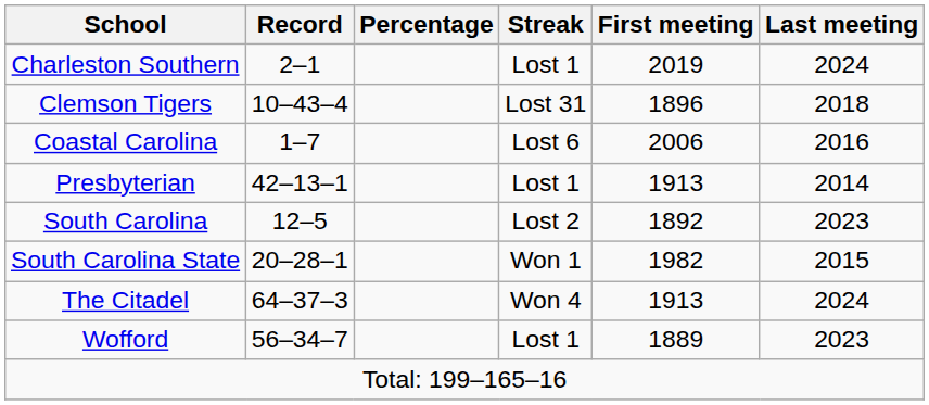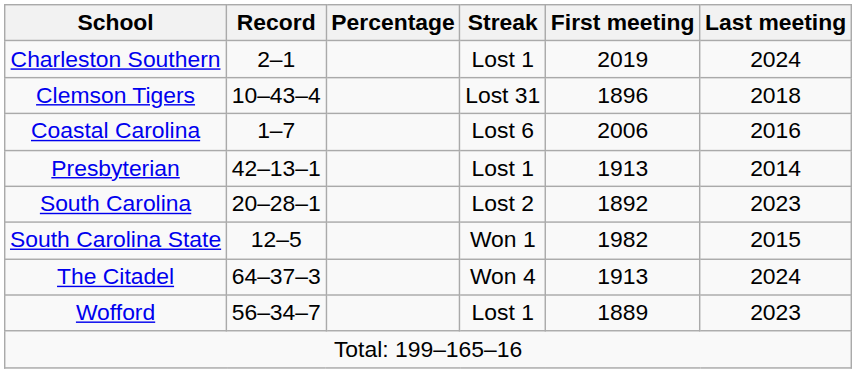 <table class="wikitable">
 <tr>
 <th>School</th>
 <th>Record</th>
 <th>Percentage</th>
 <th>Streak</th>
 <th>First meeting</th>
 <th>Last meeting</th>
 </tr>
 <tr align="center">
 <td><a href='#'>Charleston Southern</a></td>
 <td>2–1</td>
 <td></td>
 <td>Lost 1</td>
 <td>2019</td>
 <td>2024</td>
 </tr>
 <tr align="center">
 <td><a href='#'>Clemson Tigers</a></td>
 <td>10–43–4</td>
 <td></td>
 <td>Lost 31</td>
 <td>1896</td>
 <td>2018</td>
 </tr>
 <tr align="center">
 <td><a href='#'>Coastal Carolina</a></td>
 <td>1–7</td>
 <td></td>
 <td>Lost 6</td>
 <td>2006</td>
 <td>2016</td>
 </tr>
 <tr align="center">
 <td><a href='#'>Presbyterian</a></td>
 <td>42–13–1</td>
 <td></td>
 <td>Lost 1</td>
 <td>1913</td>
 <td>2014</td>
 </tr>
 <tr align="center">
 <td><a href='#'>South Carolina</a></td>
-<td>12–5</td>
+<td>20–28–1</td>
 <td></td>
 <td>Lost 2</td>
 <td>1892</td>
 <td>2023</td>
 </tr>
 <tr align="center">
 <td><a href='#'>South Carolina State</a></td>
-<td>20–28–1</td>
+<td>12–5</td>
 <td></td>
 <td>Won 1</td>
 <td>1982</td>
 <td>2015</td>
 </tr>
 <tr align="center">
 <td><a href='#'>The Citadel</a></td>
 <td>64–37–3</td>
 <td></td>
 <td>Won 4</td>
 <td>1913</td>
 <td>2024</td>
 </tr>
 <tr align="center">
 <td><a href='#'>Wofford</a></td>
 <td>56–34–7</td>
 <td></td>
 <td>Lost 1</td>
 <td>1889</td>
 <td>2023</td>
 </tr>
 <tr align="center">
 <td colspan=6>Total: 199–165–16</td>
 </tr>
 </table>
